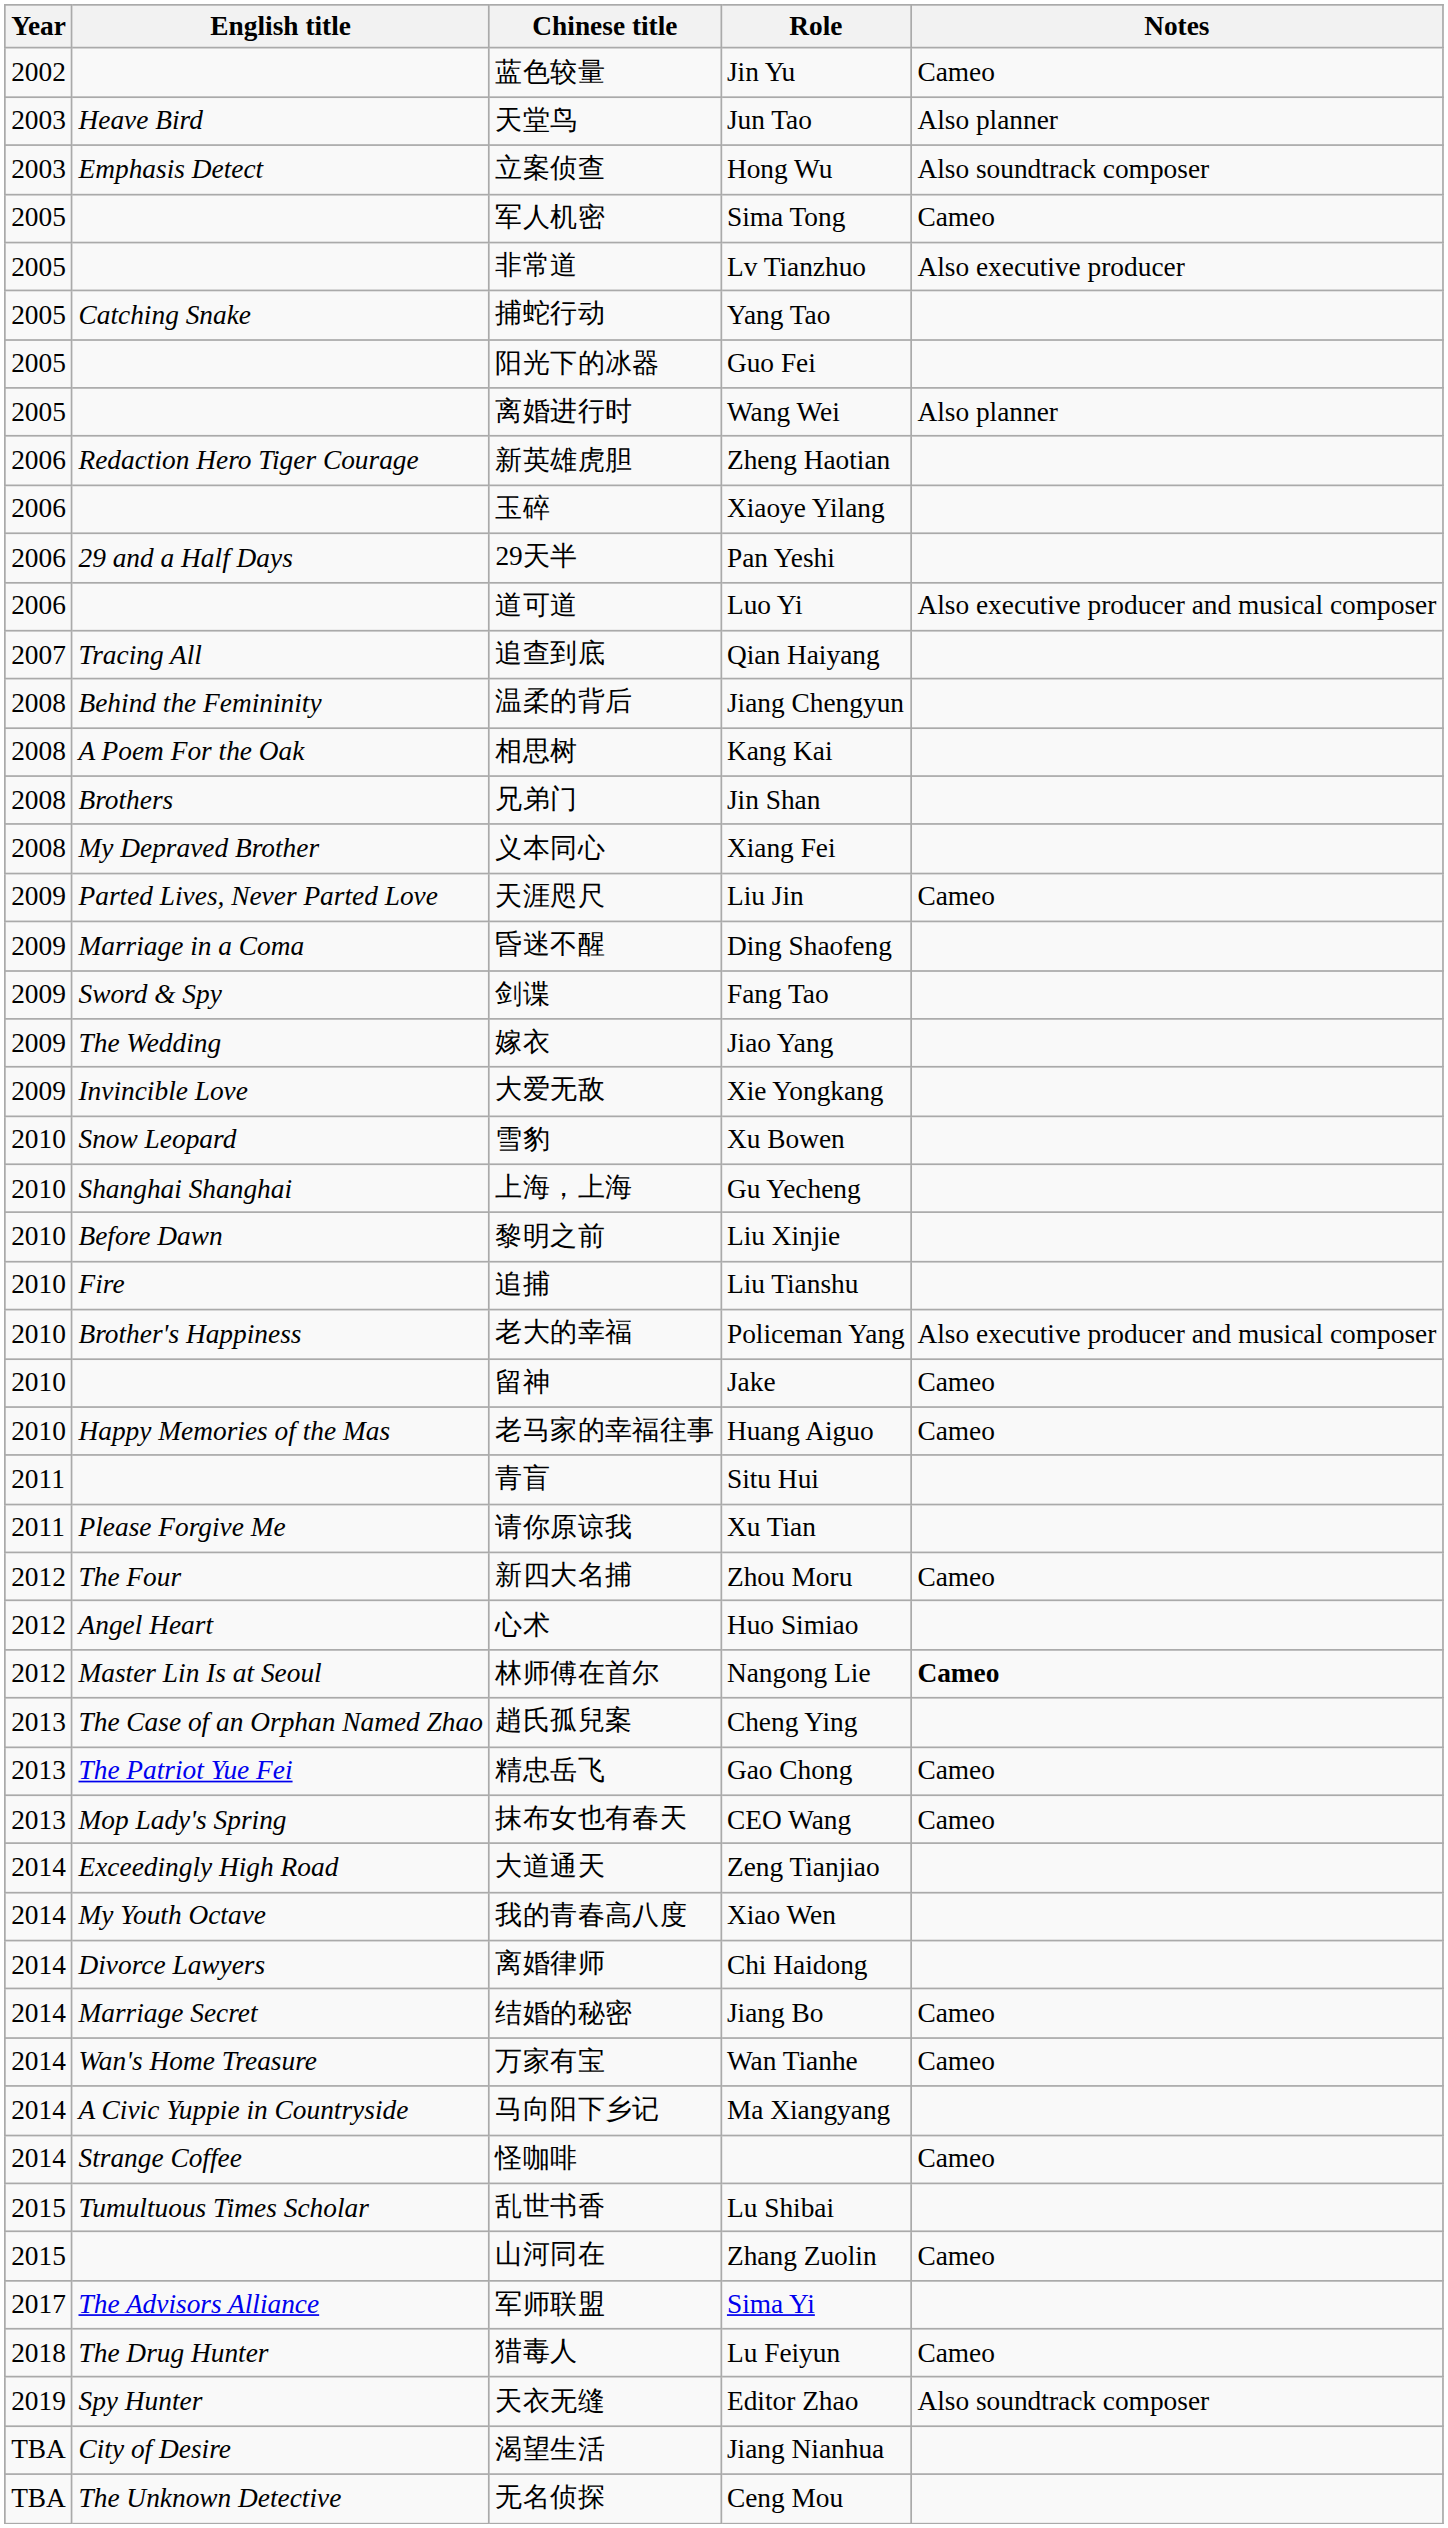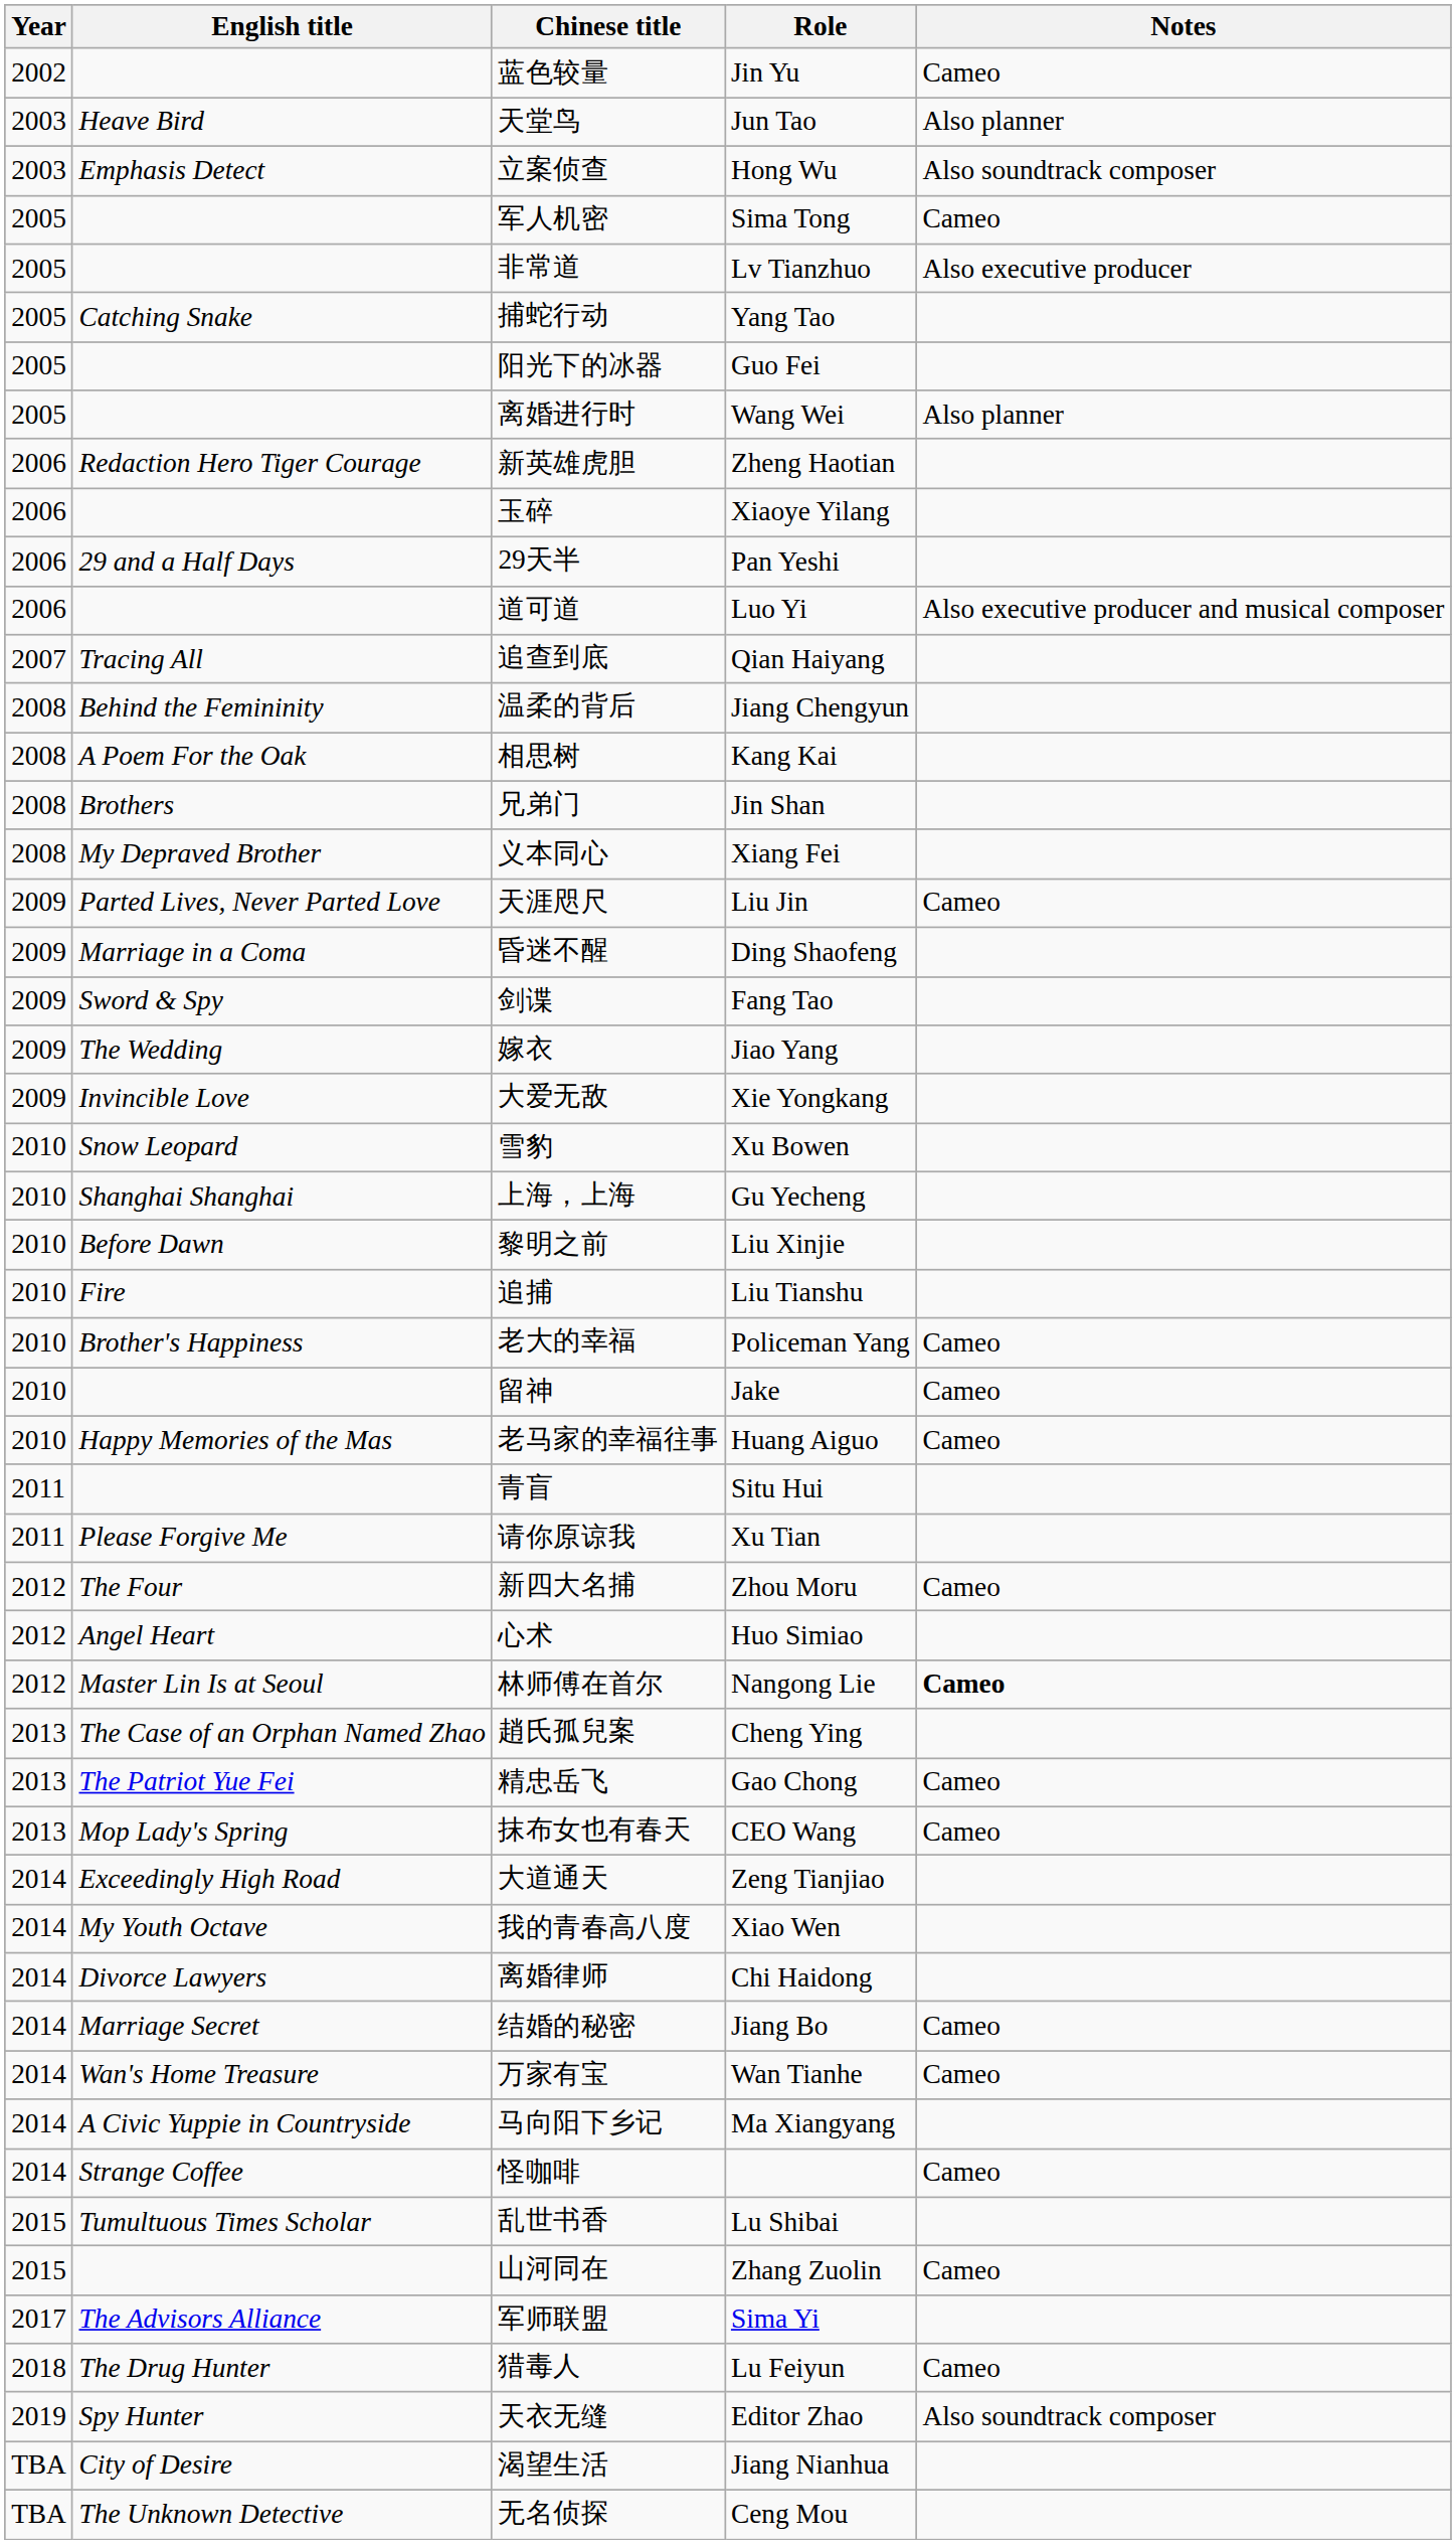 <table class="wikitable sortable">
 <tr>
 <th>Year</th>
 <th>English title</th>
 <th>Chinese title</th>
 <th>Role</th>
 <th>Notes</th>
 </tr>
 <tr>
 <td>2002</td>
 <td></td>
 <td>蓝色较量</td>
 <td>Jin Yu</td>
 <td>Cameo</td>
 </tr>
 <tr>
 <td>2003</td>
 <td><em>Heave Bird</em></td>
 <td>天堂鸟</td>
 <td>Jun Tao</td>
 <td>Also planner</td>
 </tr>
 <tr>
 <td>2003</td>
 <td><em>Emphasis Detect</em></td>
 <td>立案侦查</td>
 <td>Hong Wu</td>
 <td>Also soundtrack composer</td>
 </tr>
 <tr>
 <td>2005</td>
 <td></td>
 <td>军人机密</td>
 <td>Sima Tong</td>
 <td>Cameo</td>
 </tr>
 <tr>
 <td>2005</td>
 <td></td>
 <td>非常道</td>
 <td>Lv Tianzhuo</td>
 <td>Also executive producer</td>
 </tr>
 <tr>
 <td>2005</td>
 <td><em>Catching Snake</em></td>
 <td>捕蛇行动</td>
 <td>Yang Tao</td>
 <td></td>
 </tr>
 <tr>
 <td>2005</td>
 <td></td>
 <td>阳光下的冰器</td>
 <td>Guo Fei</td>
 <td></td>
 </tr>
 <tr>
 <td>2005</td>
 <td></td>
 <td>离婚进行时</td>
 <td>Wang Wei</td>
 <td>Also planner</td>
 </tr>
 <tr>
 <td>2006</td>
 <td><em>Redaction Hero Tiger Courage</em></td>
 <td>新英雄虎胆</td>
 <td>Zheng Haotian</td>
 <td></td>
 </tr>
 <tr>
 <td>2006</td>
 <td></td>
 <td>玉碎</td>
 <td>Xiaoye Yilang</td>
 <td></td>
 </tr>
 <tr>
 <td>2006</td>
 <td><em>29 and a Half Days</em></td>
 <td>29天半</td>
 <td>Pan Yeshi</td>
 <td></td>
 </tr>
 <tr>
 <td>2006</td>
 <td></td>
 <td>道可道</td>
 <td>Luo Yi</td>
 <td>Also executive producer and musical composer</td>
 </tr>
 <tr>
 <td>2007</td>
 <td><em>Tracing All</em></td>
 <td>追查到底</td>
 <td>Qian Haiyang</td>
 <td></td>
 </tr>
 <tr>
 <td>2008</td>
 <td><em>Behind the Femininity</em></td>
 <td>温柔的背后</td>
 <td>Jiang Chengyun</td>
 <td></td>
 </tr>
 <tr>
 <td>2008</td>
 <td><em>A Poem For the Oak</em></td>
 <td>相思树</td>
 <td>Kang Kai</td>
 <td></td>
 </tr>
 <tr>
 <td>2008</td>
 <td><em>Brothers</em></td>
 <td>兄弟门</td>
 <td>Jin Shan</td>
 <td></td>
 </tr>
 <tr>
 <td>2008</td>
 <td><em>My Depraved Brother</em></td>
 <td>义本同心</td>
 <td>Xiang Fei</td>
 <td></td>
 </tr>
 <tr>
 <td>2009</td>
 <td><em>Parted Lives, Never Parted Love</em></td>
 <td>天涯咫尺</td>
 <td>Liu Jin</td>
 <td>Cameo</td>
 </tr>
 <tr>
 <td>2009</td>
 <td><em>Marriage in a Coma</em></td>
 <td>昏迷不醒</td>
 <td>Ding Shaofeng</td>
 <td></td>
 </tr>
 <tr>
 <td>2009</td>
 <td><em>Sword & Spy</em></td>
 <td>剑谍</td>
 <td>Fang Tao</td>
 <td></td>
 </tr>
 <tr>
 <td>2009</td>
 <td><em>The Wedding</em></td>
 <td>嫁衣</td>
 <td>Jiao Yang</td>
 <td></td>
 </tr>
 <tr>
 <td>2009</td>
 <td><em>Invincible Love</em></td>
 <td>大爱无敌</td>
 <td>Xie Yongkang</td>
 <td></td>
 </tr>
 <tr>
 <td>2010</td>
 <td><em>Snow Leopard</em></td>
 <td>雪豹</td>
 <td>Xu Bowen</td>
 <td></td>
 </tr>
 <tr>
 <td>2010</td>
 <td><em>Shanghai Shanghai</em></td>
 <td>上海，上海</td>
 <td>Gu Yecheng</td>
 <td></td>
 </tr>
 <tr>
 <td>2010</td>
 <td><em>Before Dawn</em></td>
 <td>黎明之前</td>
 <td>Liu Xinjie</td>
 <td></td>
 </tr>
 <tr>
 <td>2010</td>
 <td><em>Fire</em></td>
 <td>追捕</td>
 <td>Liu Tianshu</td>
 <td></td>
 </tr>
 <tr>
 <td>2010</td>
 <td><em>Brother's Happiness</em></td>
 <td>老大的幸福</td>
 <td>Policeman Yang</td>
-<td>Also executive producer and musical composer</td>
+<td>Cameo</td>
 </tr>
 <tr>
 <td>2010</td>
 <td></td>
 <td>留神</td>
 <td>Jake</td>
 <td>Cameo</td>
 </tr>
 <tr>
 <td>2010</td>
 <td><em>Happy Memories of the Mas</em></td>
 <td>老马家的幸福往事</td>
 <td>Huang Aiguo</td>
 <td>Cameo</td>
 </tr>
 <tr>
 <td>2011</td>
 <td></td>
 <td>青盲</td>
 <td>Situ Hui</td>
 <td></td>
 </tr>
 <tr>
 <td>2011</td>
 <td><em>Please Forgive Me</em></td>
 <td>请你原谅我</td>
 <td>Xu Tian</td>
 <td></td>
 </tr>
 <tr>
 <td>2012</td>
 <td><em>The Four</em></td>
 <td>新四大名捕</td>
 <td>Zhou Moru</td>
 <td>Cameo</td>
 </tr>
 <tr>
 <td>2012</td>
 <td><em>Angel Heart</em></td>
 <td>心术</td>
 <td>Huo Simiao</td>
 <td></td>
 </tr>
 <tr>
 <td>2012</td>
 <td><em>Master Lin Is at Seoul</em></td>
 <td>林师傅在首尔</td>
 <td>Nangong Lie</td>
 <td><strong>Cameo</strong></td>
 </tr>
 <tr>
 <td>2013</td>
 <td><em>The Case of an Orphan Named Zhao</em></td>
 <td>趙氏孤兒案</td>
 <td>Cheng Ying</td>
 <td></td>
 </tr>
 <tr>
 <td>2013</td>
 <td><em><a href='#'>The Patriot Yue Fei</a></em></td>
 <td>精忠岳飞</td>
 <td>Gao Chong</td>
 <td>Cameo</td>
 </tr>
 <tr>
 <td>2013</td>
 <td><em>Mop Lady's Spring</em></td>
 <td>抹布女也有春天</td>
 <td>CEO Wang</td>
 <td>Cameo</td>
 </tr>
 <tr>
 <td>2014</td>
 <td><em>Exceedingly High Road</em></td>
 <td>大道通天</td>
 <td>Zeng Tianjiao</td>
 <td></td>
 </tr>
 <tr>
 <td>2014</td>
 <td><em>My Youth Octave</em></td>
 <td>我的青春高八度</td>
 <td>Xiao Wen</td>
 <td></td>
 </tr>
 <tr>
 <td>2014</td>
 <td><em>Divorce Lawyers</em></td>
 <td>离婚律师</td>
 <td>Chi Haidong</td>
 <td></td>
 </tr>
 <tr>
 <td>2014</td>
 <td><em>Marriage Secret</em></td>
 <td>结婚的秘密</td>
 <td>Jiang Bo</td>
 <td>Cameo</td>
 </tr>
 <tr>
 <td>2014</td>
 <td><em>Wan's Home Treasure</em></td>
 <td>万家有宝</td>
 <td>Wan Tianhe</td>
 <td>Cameo</td>
 </tr>
 <tr>
 <td>2014</td>
 <td><em>A Civic Yuppie in Countryside</em></td>
 <td>马向阳下乡记</td>
 <td>Ma Xiangyang</td>
 <td></td>
 </tr>
 <tr>
 <td>2014</td>
 <td><em>Strange Coffee</em></td>
 <td>怪咖啡</td>
 <td></td>
 <td>Cameo</td>
 </tr>
 <tr>
 <td>2015</td>
 <td><em>Tumultuous Times Scholar</em></td>
 <td>乱世书香</td>
 <td>Lu Shibai</td>
 <td></td>
 </tr>
 <tr>
 <td>2015</td>
 <td></td>
 <td>山河同在</td>
 <td>Zhang Zuolin</td>
 <td>Cameo</td>
 </tr>
 <tr>
 <td>2017</td>
 <td><em><a href='#'>The Advisors Alliance</a></em></td>
 <td>军师联盟</td>
 <td><a href='#'>Sima Yi</a></td>
 <td></td>
 </tr>
 <tr>
 <td>2018</td>
 <td><em>The Drug Hunter</em></td>
 <td>猎毒人</td>
 <td>Lu Feiyun</td>
 <td>Cameo</td>
 </tr>
 <tr>
 <td>2019</td>
 <td><em>Spy Hunter</em></td>
 <td>天衣无缝</td>
 <td>Editor Zhao</td>
 <td>Also soundtrack composer</td>
 </tr>
 <tr>
 <td>TBA</td>
 <td><em>City of Desire</em></td>
 <td>渴望生活</td>
 <td>Jiang Nianhua</td>
 <td></td>
 </tr>
 <tr>
 <td>TBA</td>
 <td><em>The Unknown Detective</em></td>
 <td>无名侦探</td>
 <td>Ceng Mou</td>
 <td></td>
 </tr>
 </table>
